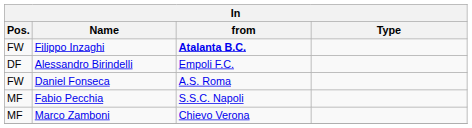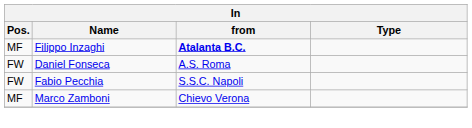 <table class="wikitable" style="font-size:90%;width:99%;">
 <tr>
 <th colspan="4">In</th>
 </tr>
 <tr>
 <th width=3%>Pos.</th>
 <th width=32%>Name</th>
 <th width=30%>from</th>
 <th width=35%>Type</th>
 </tr>
 <tr>
-<td>FW</td>
+<td>MF</td>
 <td><a href='#'>Filippo Inzaghi</a></td>
 <td><strong><a href='#'>Atalanta B.C.</a></strong></td>
-<td></td>
-</tr>
-<tr>
-<td>DF</td>
-<td><a href='#'>Alessandro Birindelli</a></td>
-<td><a href='#'>Empoli F.C.</a></td>
 <td></td>
 </tr>
 <tr>
 <td>FW</td>
 <td><a href='#'>Daniel Fonseca</a></td>
 <td><a href='#'>A.S. Roma</a></td>
 <td></td>
 </tr>
 <tr>
-<td>MF</td>
+<td>FW</td>
 <td><a href='#'>Fabio Pecchia</a></td>
 <td><a href='#'>S.S.C. Napoli</a></td>
 <td></td>
 </tr>
 <tr>
 <td>MF</td>
 <td><a href='#'>Marco Zamboni</a></td>
 <td><a href='#'>Chievo Verona</a></td>
 <td></td>
 </tr>
 <tr>
 </tr>
 </table>
